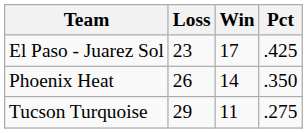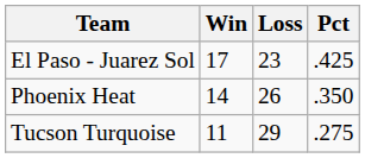 <table class="wikitable">
 <tr>
 <th>Team</th>
+<th>Win</th>
 <th>Loss</th>
-<th>Win</th>
 <th>Pct</th>
 </tr>
 <tr>
 <td>El Paso - Juarez Sol</td>
+<td>17</td>
 <td>23</td>
-<td>17</td>
 <td>.425</td>
 </tr>
 <tr>
 <td>Phoenix Heat</td>
+<td>14</td>
 <td>26</td>
-<td>14</td>
 <td>.350</td>
 </tr>
 <tr>
 <td>Tucson Turquoise</td>
+<td>11</td>
 <td>29</td>
-<td>11</td>
 <td>.275</td>
 </tr>
 </table>
